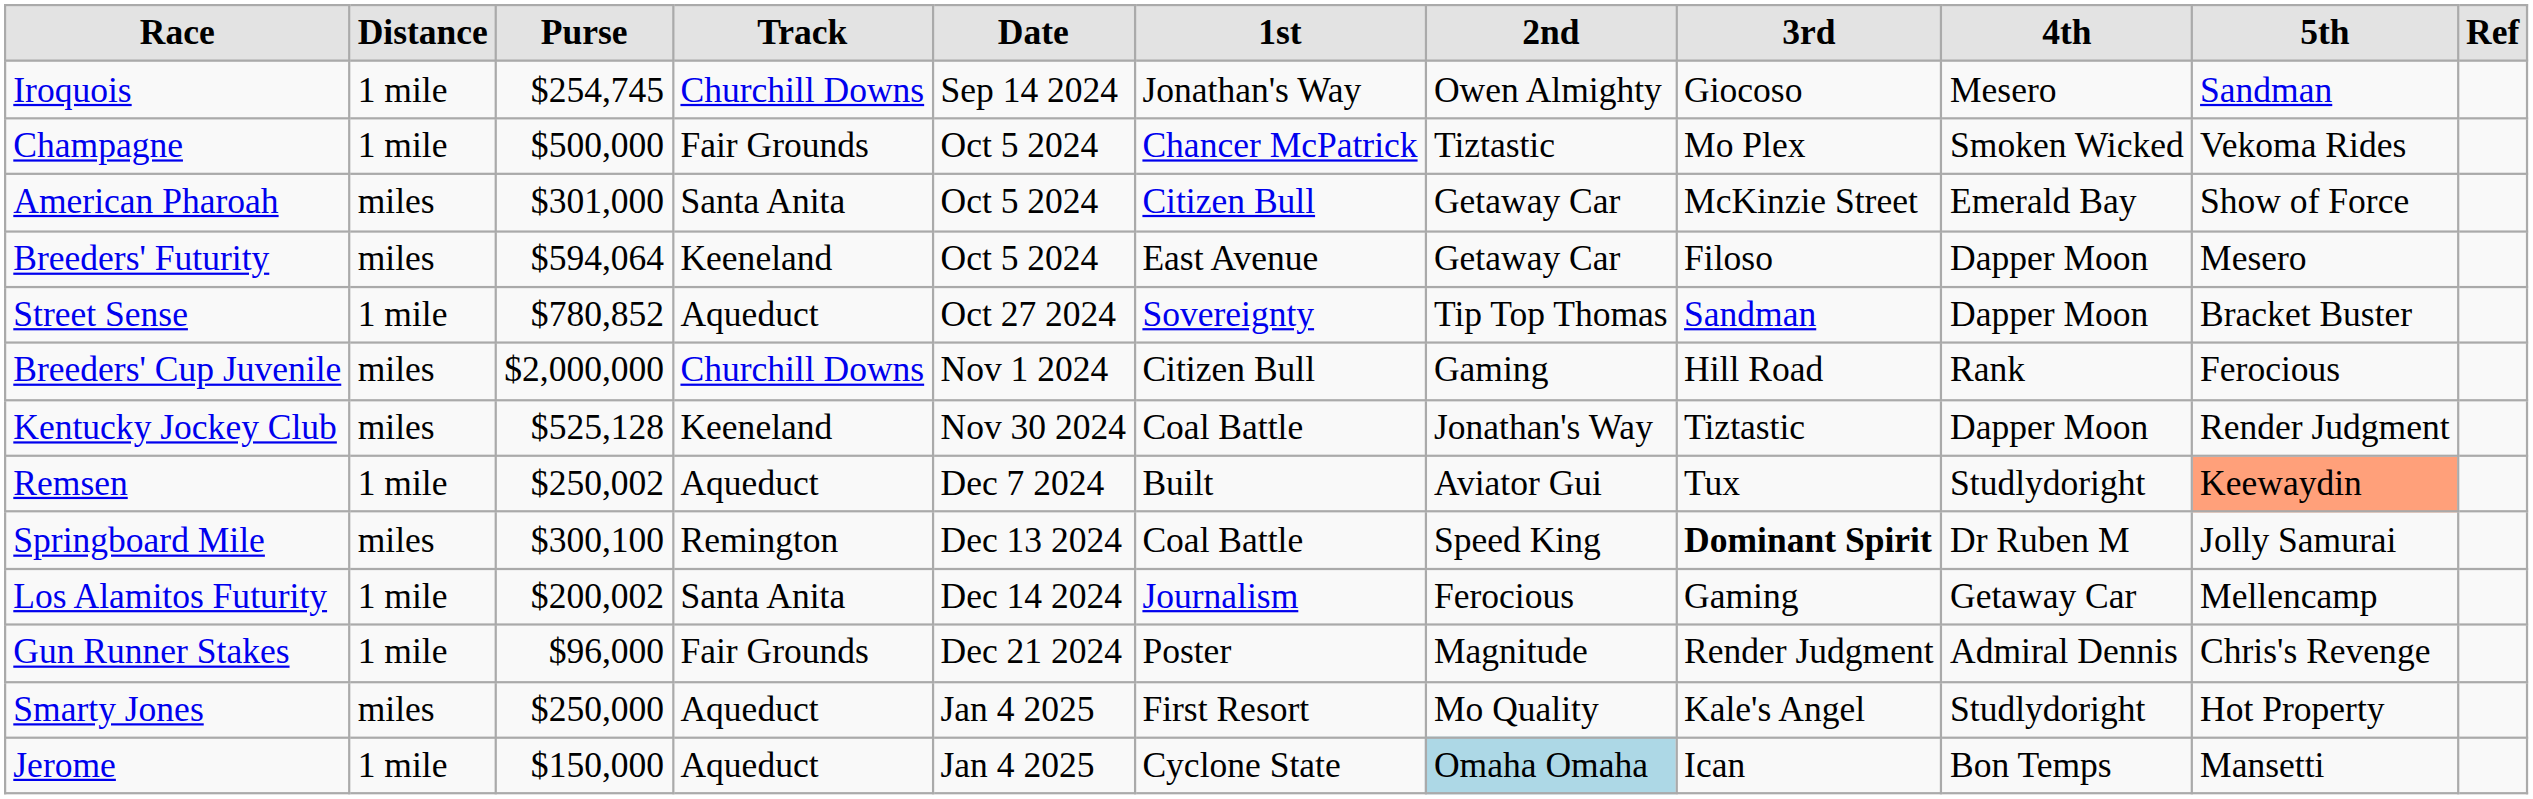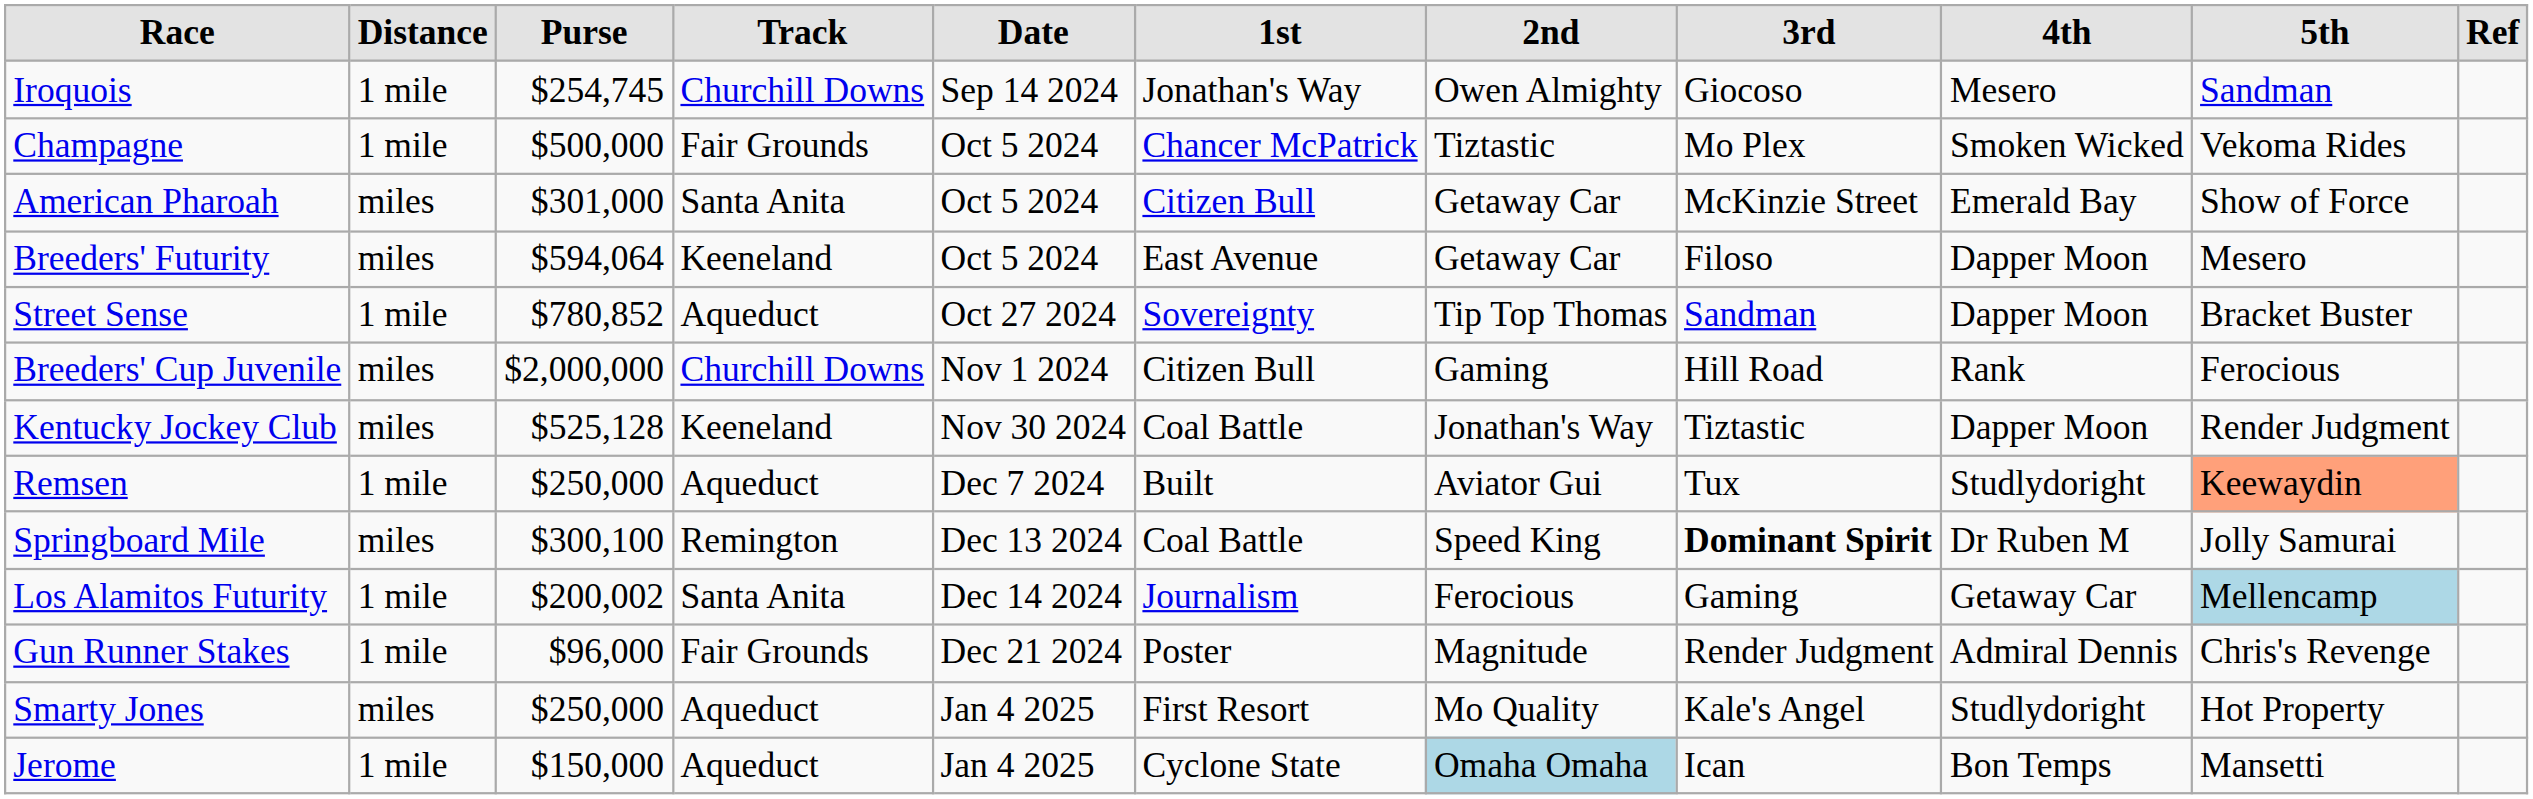 <table class="wikitable">
 <tr>
 <th style="background: #e3e3e3;">Race</th>
 <th style="background: #e3e3e3;">Distance</th>
 <th style="background: #e3e3e3;">Purse</th>
 <th style="background: #e3e3e3;">Track</th>
 <th style="background: #e3e3e3;">Date</th>
 <th style="background: #e3e3e3;">1st</th>
 <th style="background: #e3e3e3;">2nd</th>
 <th style="background: #e3e3e3;">3rd</th>
 <th style="background: #e3e3e3;">4th</th>
 <th style="background: #e3e3e3;">5th</th>
 <th style="background: #e3e3e3;">Ref</th>
 </tr>
 <tr>
 <td><a href='#'>Iroquois</a></td>
 <td>1 mile</td>
 <td align=right>$254,745</td>
 <td><a href='#'>Churchill Downs</a></td>
 <td>Sep 14 2024</td>
 <td>Jonathan's Way</td>
 <td>Owen Almighty</td>
 <td>Giocoso</td>
 <td>Mesero</td>
 <td><a href='#'>Sandman</a></td>
 <td></td>
 </tr>
 <tr>
 <td><a href='#'>Champagne</a></td>
 <td>1 mile</td>
 <td align=right>$500,000</td>
 <td>Fair Grounds</td>
 <td>Oct 5 2024</td>
 <td><a href='#'>Chancer McPatrick</a></td>
 <td>Tiztastic</td>
 <td>Mo Plex</td>
 <td>Smoken Wicked</td>
 <td>Vekoma Rides</td>
 <td></td>
 </tr>
 <tr>
 <td><a href='#'>American Pharoah</a></td>
 <td> miles</td>
 <td align=right>$301,000</td>
 <td>Santa Anita</td>
 <td>Oct 5 2024</td>
 <td><a href='#'>Citizen Bull</a></td>
 <td>Getaway Car</td>
 <td>McKinzie Street</td>
 <td>Emerald Bay</td>
 <td>Show of Force</td>
 <td></td>
 </tr>
 <tr>
 <td><a href='#'>Breeders' Futurity</a></td>
 <td> miles</td>
 <td align=right>$594,064</td>
 <td>Keeneland</td>
 <td>Oct 5 2024</td>
 <td>East Avenue</td>
 <td>Getaway Car</td>
 <td>Filoso</td>
 <td>Dapper Moon</td>
 <td>Mesero</td>
 <td></td>
 </tr>
 <tr>
 <td><a href='#'>Street Sense</a></td>
 <td>1 mile</td>
 <td align=right>$780,852</td>
 <td>Aqueduct</td>
 <td>Oct 27 2024</td>
 <td><a href='#'>Sovereignty</a></td>
 <td>Tip Top Thomas</td>
 <td><a href='#'>Sandman</a></td>
 <td>Dapper Moon</td>
 <td>Bracket Buster</td>
 <td></td>
 </tr>
 <tr>
 <td><a href='#'>Breeders' Cup Juvenile</a></td>
 <td> miles</td>
 <td align=right>$2,000,000</td>
 <td><a href='#'>Churchill Downs</a></td>
 <td>Nov 1 2024</td>
 <td>Citizen Bull</td>
 <td>Gaming</td>
 <td>Hill Road</td>
 <td>Rank</td>
 <td>Ferocious</td>
 <td></td>
 </tr>
 <tr>
 <td><a href='#'>Kentucky Jockey Club</a></td>
 <td> miles</td>
 <td align=right>$525,128</td>
 <td>Keeneland</td>
 <td>Nov 30 2024</td>
 <td>Coal Battle</td>
 <td>Jonathan's Way</td>
 <td>Tiztastic</td>
 <td>Dapper Moon</td>
 <td>Render Judgment</td>
 <td></td>
 </tr>
 <tr>
 <td><a href='#'>Remsen</a></td>
 <td>1 mile</td>
-<td align=right>$250,002</td>
+<td align=right>$250,000</td>
 <td>Aqueduct</td>
 <td>Dec 7 2024</td>
 <td>Built</td>
 <td>Aviator Gui</td>
 <td>Tux</td>
 <td>Studlydoright</td>
 <td style="background: lightsalmon;">Keewaydin</td>
 <td></td>
 </tr>
 <tr>
 <td><a href='#'>Springboard Mile</a></td>
 <td> miles</td>
 <td align=right>$300,100</td>
 <td>Remington</td>
 <td>Dec 13 2024</td>
 <td>Coal Battle</td>
 <td>Speed King</td>
 <td><strong>Dominant Spirit</strong></td>
 <td>Dr Ruben M</td>
 <td>Jolly Samurai</td>
 <td></td>
 </tr>
 <tr>
 <td><a href='#'>Los Alamitos Futurity</a></td>
 <td>1 mile</td>
 <td align=right>$200,002</td>
 <td>Santa Anita</td>
 <td>Dec 14 2024</td>
 <td><a href='#'>Journalism</a></td>
 <td>Ferocious</td>
 <td>Gaming</td>
 <td>Getaway Car</td>
-<td>Mellencamp</td>
+<td style="background: lightblue;">Mellencamp</td>
 <td></td>
 </tr>
 <tr>
 <td><a href='#'>Gun Runner Stakes</a></td>
 <td>1 mile</td>
 <td align=right>$96,000</td>
 <td>Fair Grounds</td>
 <td>Dec 21 2024</td>
 <td>Poster</td>
 <td>Magnitude</td>
 <td>Render Judgment</td>
 <td>Admiral Dennis</td>
 <td>Chris's Revenge</td>
 <td></td>
 </tr>
 <tr>
 <td><a href='#'>Smarty Jones</a></td>
 <td> miles</td>
 <td align=right>$250,000</td>
 <td>Aqueduct</td>
 <td>Jan 4 2025</td>
 <td>First Resort</td>
 <td>Mo Quality</td>
 <td>Kale's Angel</td>
 <td>Studlydoright</td>
 <td>Hot Property</td>
 <td></td>
 </tr>
 <tr>
 <td><a href='#'>Jerome</a></td>
 <td>1 mile</td>
 <td align=right>$150,000</td>
 <td>Aqueduct</td>
 <td>Jan 4 2025</td>
 <td>Cyclone State</td>
 <td style="background: lightblue;">Omaha Omaha</td>
 <td>Ican</td>
 <td>Bon Temps</td>
 <td>Mansetti</td>
 <td></td>
 </tr>
 </table>
